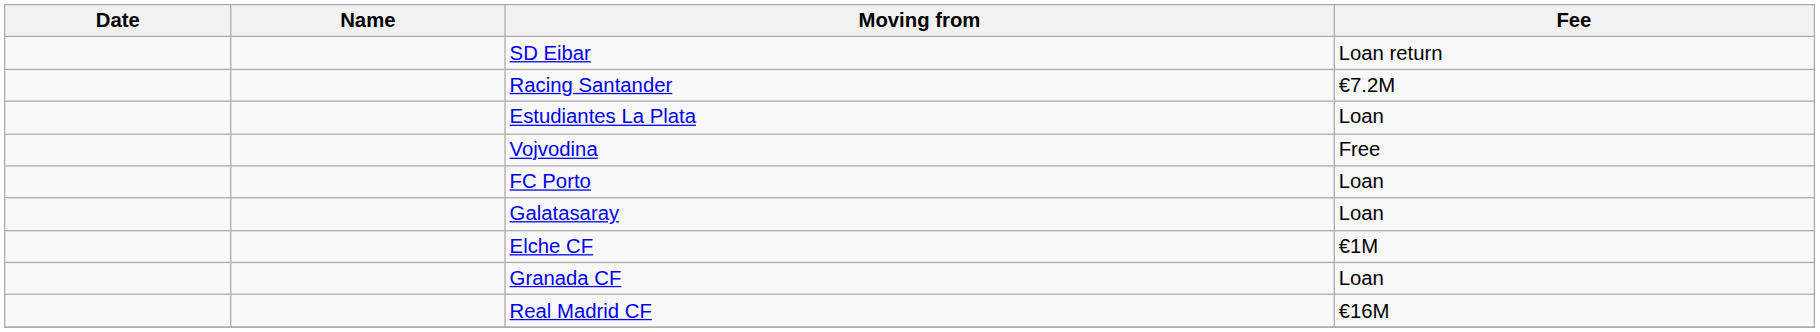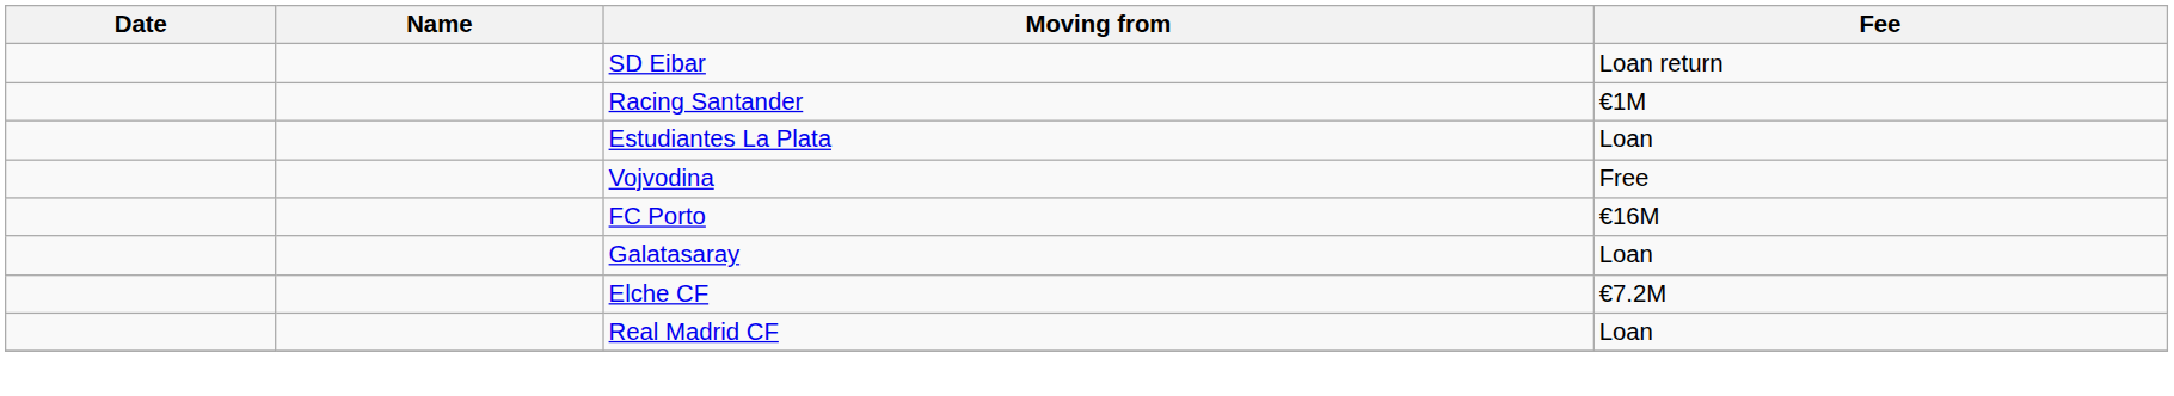 <table class="wikitable sortable" width=90%>
 <tr>
 <th>Date</th>
 <th>Name</th>
 <th>Moving from</th>
 <th>Fee</th>
 </tr>
 <tr>
 <td></td>
 <td> </td>
 <td> <a href='#'>SD Eibar</a></td>
 <td>Loan return</td>
 </tr>
 <tr>
 <td></td>
 <td> </td>
 <td> <a href='#'>Racing Santander</a></td>
-<td>€7.2M</td>
+<td>€1M</td>
 </tr>
 <tr>
 <td></td>
 <td> </td>
 <td> <a href='#'>Estudiantes La Plata</a></td>
 <td>Loan</td>
 </tr>
 <tr>
 <td></td>
 <td> </td>
 <td> <a href='#'>Vojvodina</a></td>
 <td>Free</td>
 </tr>
 <tr>
 <td></td>
 <td> </td>
 <td> <a href='#'>FC Porto</a></td>
-<td>Loan</td>
+<td>€16M</td>
 </tr>
 <tr>
 <td></td>
 <td> </td>
 <td> <a href='#'>Galatasaray</a></td>
 <td>Loan</td>
 </tr>
 <tr>
 <td></td>
 <td> </td>
 <td> <a href='#'>Elche CF</a></td>
-<td>€1M</td>
-</tr>
-<tr>
-<td></td>
-<td> </td>
-<td> <a href='#'>Granada CF</a></td>
-<td>Loan</td>
+<td>€7.2M</td>
 </tr>
 <tr>
 <td></td>
 <td> </td>
 <td> <a href='#'>Real Madrid CF</a></td>
-<td>€16M</td>
+<td>Loan</td>
 </tr>
 <tr>
 </tr>
 </table>
